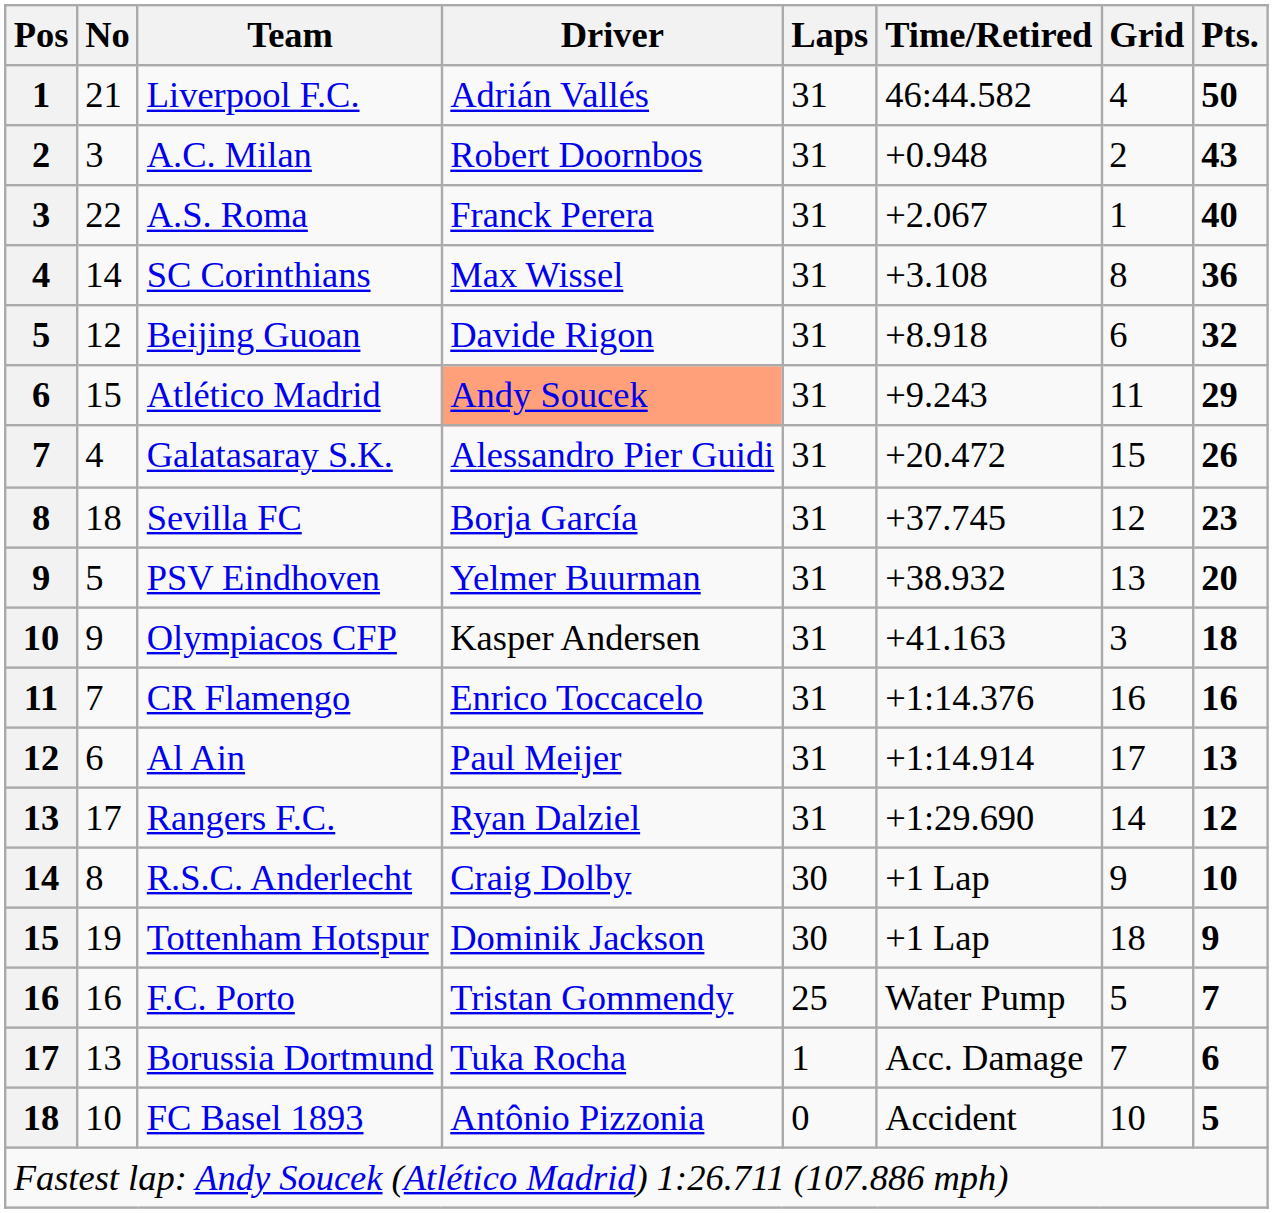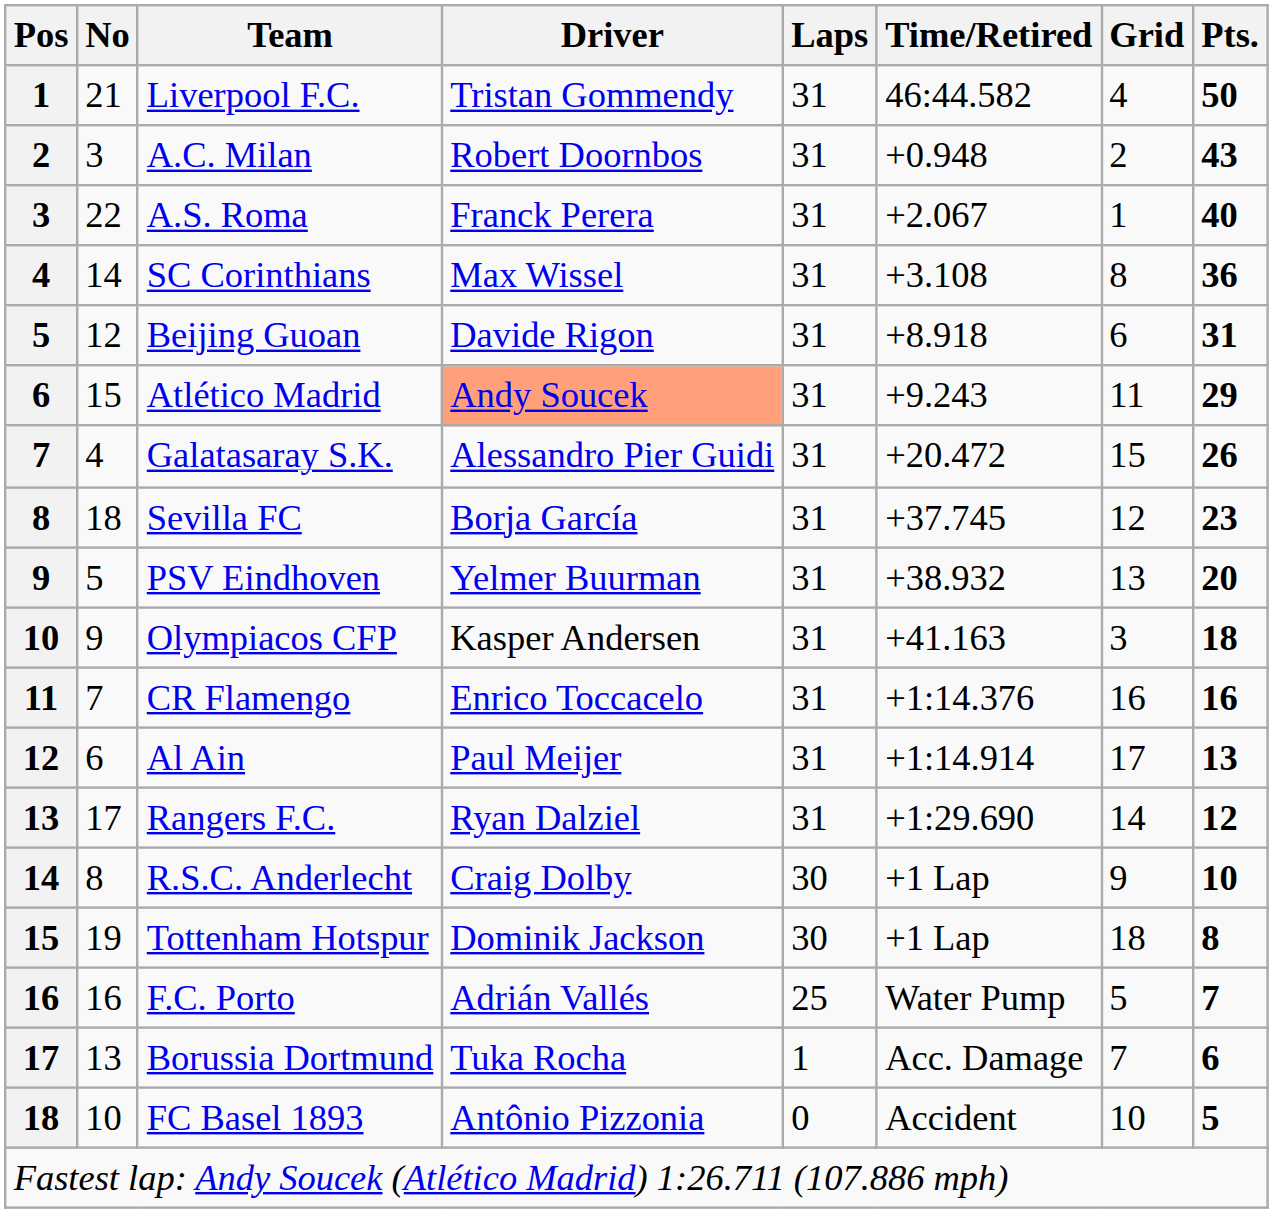 <table class="wikitable" style="font-size: 95%">
 <tr>
 <th>Pos</th>
 <th>No</th>
 <th>Team</th>
 <th>Driver</th>
 <th>Laps</th>
 <th>Time/Retired</th>
 <th>Grid</th>
 <th>Pts.</th>
 </tr>
 <tr>
 <th>1</th>
 <td>21</td>
 <td> <a href='#'>Liverpool F.C.</a></td>
-<td> <a href='#'>Adrián Vallés</a></td>
+<td> <a href='#'>Tristan Gommendy</a></td>
 <td>31</td>
 <td>46:44.582</td>
 <td>4</td>
 <td><strong>50</strong></td>
 </tr>
 <tr>
 <th>2</th>
 <td>3</td>
 <td> <a href='#'>A.C. Milan</a></td>
 <td> <a href='#'>Robert Doornbos</a></td>
 <td>31</td>
 <td>+0.948</td>
 <td>2</td>
 <td><strong>43</strong></td>
 </tr>
 <tr>
 <th>3</th>
 <td>22</td>
 <td> <a href='#'>A.S. Roma</a></td>
 <td> <a href='#'>Franck Perera</a></td>
 <td>31</td>
 <td>+2.067</td>
 <td>1</td>
 <td><strong>40</strong></td>
 </tr>
 <tr>
 <th>4</th>
 <td>14</td>
 <td> <a href='#'>SC Corinthians</a></td>
 <td> <a href='#'>Max Wissel</a></td>
 <td>31</td>
 <td>+3.108</td>
 <td>8</td>
 <td><strong>36</strong></td>
 </tr>
 <tr>
 <th>5</th>
 <td>12</td>
 <td> <a href='#'>Beijing Guoan</a></td>
 <td> <a href='#'>Davide Rigon</a></td>
 <td>31</td>
 <td>+8.918</td>
 <td>6</td>
-<td><strong>32</strong></td>
+<td><strong>31</strong></td>
 </tr>
 <tr>
 <th>6</th>
 <td>15</td>
 <td> <a href='#'>Atlético Madrid</a></td>
 <td style="background: lightsalmon;"> <a href='#'>Andy Soucek</a></td>
 <td>31</td>
 <td>+9.243</td>
 <td>11</td>
 <td><strong>29</strong></td>
 </tr>
 <tr>
 <th>7</th>
 <td>4</td>
 <td> <a href='#'>Galatasaray S.K.</a></td>
 <td> <a href='#'>Alessandro Pier Guidi</a></td>
 <td>31</td>
 <td>+20.472</td>
 <td>15</td>
 <td><strong>26</strong></td>
 </tr>
 <tr>
 <th>8</th>
 <td>18</td>
 <td> <a href='#'>Sevilla FC</a></td>
 <td> <a href='#'>Borja García</a></td>
 <td>31</td>
 <td>+37.745</td>
 <td>12</td>
 <td><strong>23</strong></td>
 </tr>
 <tr>
 <th>9</th>
 <td>5</td>
 <td> <a href='#'>PSV Eindhoven</a></td>
 <td> <a href='#'>Yelmer Buurman</a></td>
 <td>31</td>
 <td>+38.932</td>
 <td>13</td>
 <td><strong>20</strong></td>
 </tr>
 <tr>
 <th>10</th>
 <td>9</td>
 <td> <a href='#'>Olympiacos CFP</a></td>
 <td> Kasper Andersen</td>
 <td>31</td>
 <td>+41.163</td>
 <td>3</td>
 <td><strong>18</strong></td>
 </tr>
 <tr>
 <th>11</th>
 <td>7</td>
 <td> <a href='#'>CR Flamengo</a></td>
 <td> <a href='#'>Enrico Toccacelo</a></td>
 <td>31</td>
 <td>+1:14.376</td>
 <td>16</td>
 <td><strong>16</strong></td>
 </tr>
 <tr>
 <th>12</th>
 <td>6</td>
 <td> <a href='#'>Al Ain</a></td>
 <td> <a href='#'>Paul Meijer</a></td>
 <td>31</td>
 <td>+1:14.914</td>
 <td>17</td>
 <td><strong>13</strong></td>
 </tr>
 <tr>
 <th>13</th>
 <td>17</td>
 <td> <a href='#'>Rangers F.C.</a></td>
 <td> <a href='#'>Ryan Dalziel</a></td>
 <td>31</td>
 <td>+1:29.690</td>
 <td>14</td>
 <td><strong>12</strong></td>
 </tr>
 <tr>
 <th>14</th>
 <td>8</td>
 <td> <a href='#'>R.S.C. Anderlecht</a></td>
 <td> <a href='#'>Craig Dolby</a></td>
 <td>30</td>
 <td>+1 Lap</td>
 <td>9</td>
 <td><strong>10</strong></td>
 </tr>
 <tr>
 <th>15</th>
 <td>19</td>
 <td> <a href='#'>Tottenham Hotspur</a></td>
 <td> <a href='#'>Dominik Jackson</a></td>
 <td>30</td>
 <td>+1 Lap</td>
 <td>18</td>
-<td><strong>9</strong></td>
+<td><strong>8</strong></td>
 </tr>
 <tr>
 <th>16</th>
 <td>16</td>
 <td> <a href='#'>F.C. Porto</a></td>
-<td> <a href='#'>Tristan Gommendy</a></td>
+<td> <a href='#'>Adrián Vallés</a></td>
 <td>25</td>
 <td>Water Pump</td>
 <td>5</td>
 <td><strong>7</strong></td>
 </tr>
 <tr>
 <th>17</th>
 <td>13</td>
 <td> <a href='#'>Borussia Dortmund</a></td>
 <td> <a href='#'>Tuka Rocha</a></td>
 <td>1</td>
 <td>Acc. Damage</td>
 <td>7</td>
 <td><strong>6</strong></td>
 </tr>
 <tr>
 <th>18</th>
 <td>10</td>
 <td> <a href='#'>FC Basel 1893</a></td>
 <td> <a href='#'>Antônio Pizzonia</a></td>
 <td>0</td>
 <td>Accident</td>
 <td>10</td>
 <td><strong>5</strong></td>
 </tr>
 <tr>
 <td colspan=8><em>Fastest lap: <a href='#'>Andy Soucek</a> (<a href='#'>Atlético Madrid</a>) 1:26.711 (107.886 mph)</em></td>
 </tr>
 </table>
